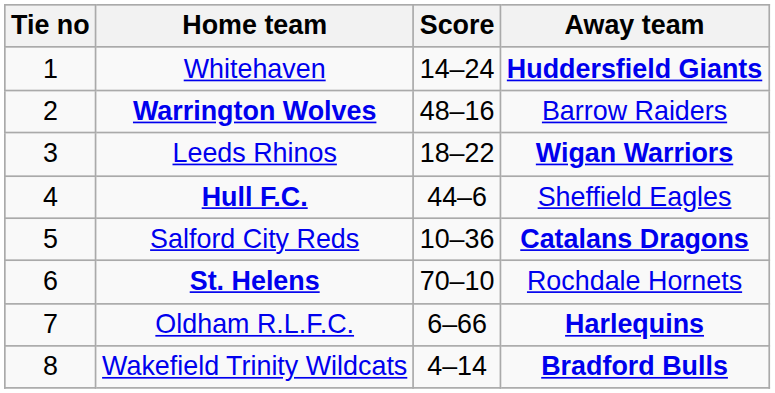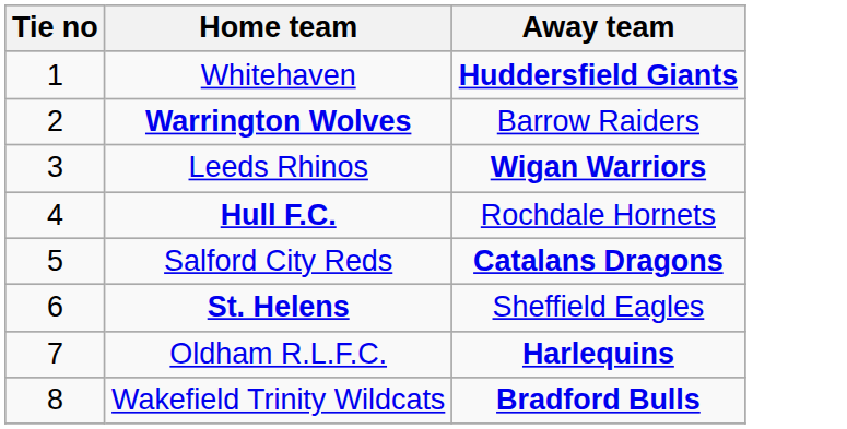 <table class="wikitable" style="text-align: center">
 <tr>
 <th>Tie no</th>
 <th>Home team</th>
-<th>Score</th>
 <th>Away team</th>
 </tr>
 <tr>
 <td>1</td>
 <td><a href='#'>Whitehaven</a></td>
-<td>14–24</td>
 <td><strong><a href='#'>Huddersfield Giants</a></strong></td>
 </tr>
 <tr>
 <td>2</td>
 <td><strong><a href='#'>Warrington Wolves</a></strong></td>
-<td>48–16</td>
 <td><a href='#'>Barrow Raiders</a></td>
 </tr>
 <tr>
 <td>3</td>
 <td><a href='#'>Leeds Rhinos</a></td>
-<td>18–22</td>
 <td><strong><a href='#'>Wigan Warriors</a></strong></td>
 </tr>
 <tr>
 <td>4</td>
 <td><strong><a href='#'>Hull F.C.</a></strong></td>
-<td>44–6</td>
-<td><a href='#'>Sheffield Eagles</a></td>
+<td><a href='#'>Rochdale Hornets</a></td>
 </tr>
 <tr>
 <td>5</td>
 <td><a href='#'>Salford City Reds</a></td>
-<td>10–36</td>
 <td><strong><a href='#'>Catalans Dragons</a></strong></td>
 </tr>
 <tr>
 <td>6</td>
 <td><strong><a href='#'>St. Helens</a></strong></td>
-<td>70–10</td>
-<td><a href='#'>Rochdale Hornets</a></td>
+<td><a href='#'>Sheffield Eagles</a></td>
 </tr>
 <tr>
 <td>7</td>
 <td><a href='#'>Oldham R.L.F.C.</a></td>
-<td>6–66</td>
 <td><strong><a href='#'>Harlequins</a></strong></td>
 </tr>
 <tr>
 <td>8</td>
 <td><a href='#'>Wakefield Trinity Wildcats</a></td>
-<td>4–14</td>
 <td><strong><a href='#'>Bradford Bulls</a></strong></td>
 </tr>
 </table>
